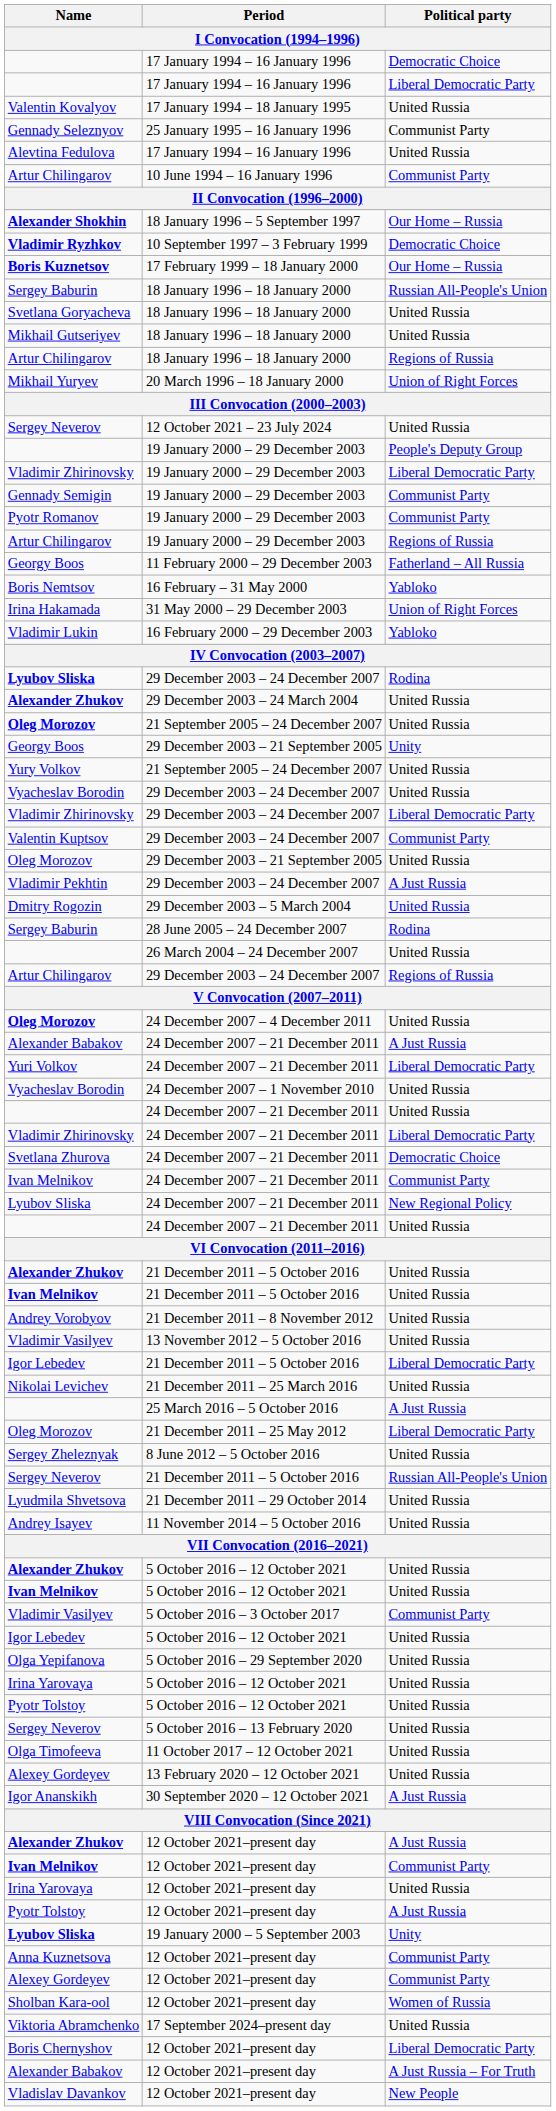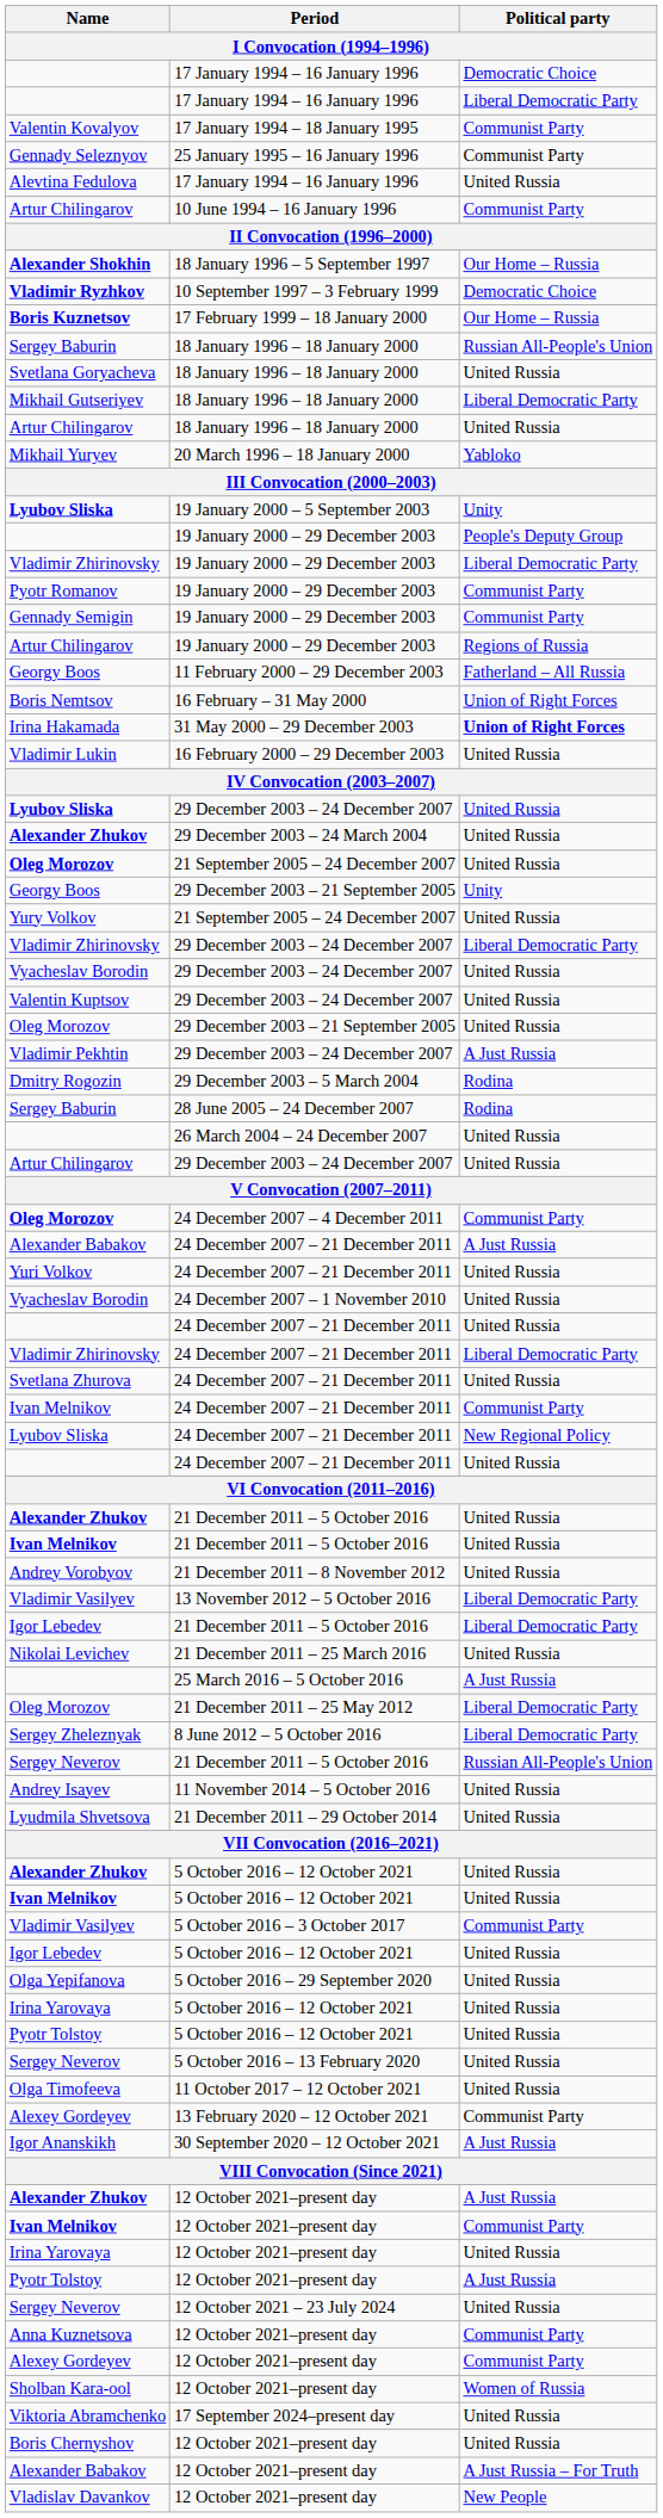 <table class="wikitable">
 <tr>
 <th>Name</th>
 <th>Period</th>
 <th>Political party</th>
 </tr>
 <tr>
 <th colspan="3" align="center"><a href='#'>I Convocation (1994–1996)</a></th>
 </tr>
 <tr>
 <td><strong></strong></td>
 <td>17 January 1994 – 16 January 1996</td>
 <td><a href='#'>Democratic Choice</a></td>
 </tr>
 <tr>
 <td></td>
 <td>17 January 1994 – 16 January 1996</td>
 <td><a href='#'>Liberal Democratic Party</a></td>
 </tr>
 <tr>
 <td><a href='#'>Valentin Kovalyov</a></td>
 <td>17 January 1994 – 18 January 1995</td>
-<td>United Russia</td>
+<td><a href='#'>Communist Party</a></td>
 </tr>
 <tr>
 <td><a href='#'>Gennady Seleznyov</a></td>
 <td>25 January 1995 – 16 January 1996</td>
 <td>Communist Party</td>
 </tr>
 <tr>
 <td><a href='#'>Alevtina Fedulova</a></td>
 <td>17 January 1994 – 16 January 1996</td>
 <td>United Russia</td>
 </tr>
 <tr>
 <td><a href='#'>Artur Chilingarov</a></td>
 <td>10 June 1994 – 16 January 1996</td>
 <td><a href='#'>Communist Party</a></td>
 </tr>
 <tr>
 <th colspan="3" align="center"><a href='#'>II Convocation (1996–2000)</a></th>
 </tr>
 <tr>
 <td><strong><a href='#'>Alexander Shokhin</a></strong></td>
 <td>18 January 1996 – 5 September 1997</td>
 <td><a href='#'>Our Home – Russia</a></td>
 </tr>
 <tr>
 <td><strong><a href='#'>Vladimir Ryzhkov</a></strong></td>
 <td>10 September 1997 – 3 February 1999</td>
 <td><a href='#'>Democratic Choice</a></td>
 </tr>
 <tr>
 <td><strong><a href='#'>Boris Kuznetsov</a></strong></td>
 <td>17 February 1999 – 18 January 2000</td>
 <td><a href='#'>Our Home – Russia</a></td>
 </tr>
 <tr>
 <td><a href='#'>Sergey Baburin</a></td>
 <td>18 January 1996 – 18 January 2000</td>
 <td><a href='#'>Russian All-People's Union</a></td>
 </tr>
 <tr>
 <td><a href='#'>Svetlana Goryacheva</a></td>
 <td>18 January 1996 – 18 January 2000</td>
 <td>United Russia</td>
 </tr>
 <tr>
 <td><a href='#'>Mikhail Gutseriyev</a></td>
 <td>18 January 1996 – 18 January 2000</td>
-<td>United Russia</td>
+<td><a href='#'>Liberal Democratic Party</a></td>
 </tr>
 <tr>
 <td><a href='#'>Artur Chilingarov</a></td>
 <td>18 January 1996 – 18 January 2000</td>
-<td><a href='#'>Regions of Russia</a></td>
+<td>United Russia</td>
 </tr>
 <tr>
 <td><a href='#'>Mikhail Yuryev</a></td>
 <td>20 March 1996 – 18 January 2000</td>
-<td><a href='#'>Union of Right Forces</a></td>
+<td><a href='#'>Yabloko</a></td>
 </tr>
 <tr>
 <th colspan="3" align="center"><a href='#'>III Convocation (2000–2003)</a></th>
 </tr>
 <tr>
-<td><a href='#'>Sergey Neverov</a></td>
-<td>12 October 2021 – 23 July 2024</td>
-<td>United Russia</td>
+<td><strong><a href='#'>Lyubov Sliska</a></strong></td>
+<td>19 January 2000 – 5 September 2003</td>
+<td><a href='#'>Unity</a></td>
 </tr>
 <tr>
 <td></td>
 <td>19 January 2000 – 29 December 2003</td>
 <td><a href='#'>People's Deputy Group</a></td>
 </tr>
 <tr>
 <td><a href='#'>Vladimir Zhirinovsky</a></td>
 <td>19 January 2000 – 29 December 2003</td>
 <td><a href='#'>Liberal Democratic Party</a></td>
 </tr>
 <tr>
-<td><a href='#'>Gennady Semigin</a></td>
+<td><a href='#'>Pyotr Romanov</a></td>
 <td>19 January 2000 – 29 December 2003</td>
 <td><a href='#'>Communist Party</a></td>
 </tr>
 <tr>
-<td><a href='#'>Pyotr Romanov</a></td>
+<td><a href='#'>Gennady Semigin</a></td>
 <td>19 January 2000 – 29 December 2003</td>
 <td><a href='#'>Communist Party</a></td>
 </tr>
 <tr>
 <td><a href='#'>Artur Chilingarov</a></td>
 <td>19 January 2000 – 29 December 2003</td>
 <td><a href='#'>Regions of Russia</a></td>
 </tr>
 <tr>
 <td><a href='#'>Georgy Boos</a></td>
 <td>11 February 2000 – 29 December 2003</td>
 <td><a href='#'>Fatherland – All Russia</a></td>
 </tr>
 <tr>
 <td><a href='#'>Boris Nemtsov</a></td>
 <td>16 February – 31 May 2000</td>
-<td><a href='#'>Yabloko</a></td>
+<td><a href='#'>Union of Right Forces</a></td>
 </tr>
 <tr>
 <td><a href='#'>Irina Hakamada</a></td>
 <td>31 May 2000 – 29 December 2003</td>
-<td><a href='#'>Union of Right Forces</a></td>
+<td><strong><a href='#'>Union of Right Forces</a></strong></td>
 </tr>
 <tr>
 <td><a href='#'>Vladimir Lukin</a></td>
 <td>16 February 2000 – 29 December 2003</td>
-<td><a href='#'>Yabloko</a></td>
+<td>United Russia</td>
 </tr>
 <tr>
 <th colspan="3" align="center"><a href='#'>IV Convocation (2003–2007)</a></th>
 </tr>
 <tr>
 <td><strong><a href='#'>Lyubov Sliska</a></strong></td>
 <td>29 December 2003 – 24 December 2007</td>
-<td><a href='#'>Rodina</a></td>
+<td><a href='#'>United Russia</a></td>
 </tr>
 <tr>
 <td><strong><a href='#'>Alexander Zhukov</a></strong></td>
 <td>29 December 2003 – 24 March 2004</td>
 <td>United Russia</td>
 </tr>
 <tr>
 <td><strong><a href='#'>Oleg Morozov</a></strong></td>
 <td>21 September 2005 – 24 December 2007</td>
 <td>United Russia</td>
 </tr>
 <tr>
 <td><a href='#'>Georgy Boos</a></td>
 <td>29 December 2003 – 21 September 2005</td>
 <td><a href='#'>Unity</a></td>
 </tr>
 <tr>
 <td><a href='#'>Yury Volkov</a></td>
 <td>21 September 2005 – 24 December 2007</td>
 <td>United Russia</td>
 </tr>
 <tr>
+<td><a href='#'>Vladimir Zhirinovsky</a></td>
+<td>29 December 2003 – 24 December 2007</td>
+<td><a href='#'>Liberal Democratic Party</a></td>
+</tr>
+<tr>
 <td><a href='#'>Vyacheslav Borodin</a></td>
 <td>29 December 2003 – 24 December 2007</td>
 <td>United Russia</td>
 </tr>
 <tr>
-<td><a href='#'>Vladimir Zhirinovsky</a></td>
-<td>29 December 2003 – 24 December 2007</td>
-<td><a href='#'>Liberal Democratic Party</a></td>
-</tr>
-<tr>
 <td><a href='#'>Valentin Kuptsov</a></td>
 <td>29 December 2003 – 24 December 2007</td>
-<td><a href='#'>Communist Party</a></td>
+<td>United Russia</td>
 </tr>
 <tr>
 <td><a href='#'>Oleg Morozov</a></td>
 <td>29 December 2003 – 21 September 2005</td>
 <td>United Russia</td>
 </tr>
 <tr>
 <td><a href='#'>Vladimir Pekhtin</a></td>
 <td>29 December 2003 – 24 December 2007</td>
 <td><a href='#'>A Just Russia</a></td>
 </tr>
 <tr>
 <td><a href='#'>Dmitry Rogozin</a></td>
 <td>29 December 2003 – 5 March 2004</td>
-<td><a href='#'>United Russia</a></td>
+<td><a href='#'>Rodina</a></td>
 </tr>
 <tr>
 <td><a href='#'>Sergey Baburin</a></td>
 <td>28 June 2005 – 24 December 2007</td>
 <td><a href='#'>Rodina</a></td>
 </tr>
 <tr>
 <td></td>
 <td>26 March 2004 – 24 December 2007</td>
 <td>United Russia</td>
 </tr>
 <tr>
 <td><a href='#'>Artur Chilingarov</a></td>
 <td>29 December 2003 – 24 December 2007</td>
-<td><a href='#'>Regions of Russia</a></td>
+<td>United Russia</td>
 </tr>
 <tr>
 <th colspan="3" align="center"><a href='#'>V Convocation (2007–2011)</a></th>
 </tr>
 <tr>
 <td><strong><a href='#'>Oleg Morozov</a></strong></td>
 <td>24 December 2007 – 4 December 2011</td>
-<td>United Russia</td>
+<td><a href='#'>Communist Party</a></td>
 </tr>
 <tr>
 <td><a href='#'>Alexander Babakov</a></td>
 <td>24 December 2007 – 21 December 2011</td>
 <td><a href='#'>A Just Russia</a></td>
 </tr>
 <tr>
 <td><a href='#'>Yuri Volkov</a></td>
 <td>24 December 2007 – 21 December 2011</td>
-<td><a href='#'>Liberal Democratic Party</a></td>
+<td>United Russia</td>
 </tr>
 <tr>
 <td><a href='#'>Vyacheslav Borodin</a></td>
 <td>24 December 2007 – 1 November 2010</td>
 <td>United Russia</td>
 </tr>
 <tr>
 <td></td>
 <td>24 December 2007 – 21 December 2011</td>
 <td>United Russia</td>
 </tr>
 <tr>
 <td><a href='#'>Vladimir Zhirinovsky</a></td>
 <td>24 December 2007 – 21 December 2011</td>
 <td><a href='#'>Liberal Democratic Party</a></td>
 </tr>
 <tr>
 <td><a href='#'>Svetlana Zhurova</a></td>
 <td>24 December 2007 – 21 December 2011</td>
-<td><a href='#'>Democratic Choice</a></td>
+<td>United Russia</td>
 </tr>
 <tr>
 <td><a href='#'>Ivan Melnikov</a></td>
 <td>24 December 2007 – 21 December 2011</td>
 <td><a href='#'>Communist Party</a></td>
 </tr>
 <tr>
 <td><a href='#'>Lyubov Sliska</a></td>
 <td>24 December 2007 – 21 December 2011</td>
 <td><a href='#'>New Regional Policy</a></td>
 </tr>
 <tr>
 <td></td>
 <td>24 December 2007 – 21 December 2011</td>
 <td>United Russia</td>
 </tr>
 <tr>
 <th colspan="3" align="center"><a href='#'>VI Convocation (2011–2016)</a></th>
 </tr>
 <tr>
 <td><strong><a href='#'>Alexander Zhukov</a></strong></td>
 <td>21 December 2011 – 5 October 2016</td>
 <td>United Russia</td>
 </tr>
 <tr>
 <td><strong><a href='#'>Ivan Melnikov</a></strong></td>
 <td>21 December 2011 – 5 October 2016</td>
 <td>United Russia</td>
 </tr>
 <tr>
 <td><a href='#'>Andrey Vorobyov</a></td>
 <td>21 December 2011 – 8 November 2012</td>
 <td>United Russia</td>
 </tr>
 <tr>
 <td><a href='#'>Vladimir Vasilyev</a></td>
 <td>13 November 2012 – 5 October 2016</td>
-<td>United Russia</td>
+<td><a href='#'>Liberal Democratic Party</a></td>
 </tr>
 <tr>
 <td><a href='#'>Igor Lebedev</a></td>
 <td>21 December 2011 – 5 October 2016</td>
 <td><a href='#'>Liberal Democratic Party</a></td>
 </tr>
 <tr>
 <td><a href='#'>Nikolai Levichev</a></td>
 <td>21 December 2011 – 25 March 2016</td>
 <td>United Russia</td>
 </tr>
 <tr>
 <td></td>
 <td>25 March 2016 – 5 October 2016</td>
 <td><a href='#'>A Just Russia</a></td>
 </tr>
 <tr>
 <td><a href='#'>Oleg Morozov</a></td>
 <td>21 December 2011 – 25 May 2012</td>
 <td><a href='#'>Liberal Democratic Party</a></td>
 </tr>
 <tr>
 <td><a href='#'>Sergey Zheleznyak</a></td>
 <td>8 June 2012 – 5 October 2016</td>
-<td>United Russia</td>
+<td><a href='#'>Liberal Democratic Party</a></td>
 </tr>
 <tr>
 <td><a href='#'>Sergey Neverov</a></td>
 <td>21 December 2011 – 5 October 2016</td>
 <td><a href='#'>Russian All-People's Union</a></td>
 </tr>
 <tr>
-<td><a href='#'>Lyudmila Shvetsova</a></td>
-<td>21 December 2011 – 29 October 2014</td>
+<td><a href='#'>Andrey Isayev</a></td>
+<td>11 November 2014 – 5 October 2016</td>
 <td>United Russia</td>
 </tr>
 <tr>
-<td><a href='#'>Andrey Isayev</a></td>
-<td>11 November 2014 – 5 October 2016</td>
+<td><a href='#'>Lyudmila Shvetsova</a></td>
+<td>21 December 2011 – 29 October 2014</td>
 <td>United Russia</td>
 </tr>
 <tr>
 <th colspan="3" align="center"><a href='#'>VII Convocation (2016–2021)</a></th>
 </tr>
 <tr>
 <td><strong><a href='#'>Alexander Zhukov</a></strong></td>
 <td>5 October 2016 – 12 October 2021</td>
 <td>United Russia</td>
 </tr>
 <tr>
 <td><strong><a href='#'>Ivan Melnikov</a></strong></td>
 <td>5 October 2016 – 12 October 2021</td>
 <td>United Russia</td>
 </tr>
 <tr>
 <td><a href='#'>Vladimir Vasilyev</a></td>
 <td>5 October 2016 – 3 October 2017</td>
 <td><a href='#'>Communist Party</a></td>
 </tr>
 <tr>
 <td><a href='#'>Igor Lebedev</a></td>
 <td>5 October 2016 – 12 October 2021</td>
 <td>United Russia</td>
 </tr>
 <tr>
 <td><a href='#'>Olga Yepifanova</a></td>
 <td>5 October 2016 – 29 September 2020</td>
 <td>United Russia</td>
 </tr>
 <tr>
 <td><a href='#'>Irina Yarovaya</a></td>
 <td>5 October 2016 – 12 October 2021</td>
 <td>United Russia</td>
 </tr>
 <tr>
 <td><a href='#'>Pyotr Tolstoy</a></td>
 <td>5 October 2016 – 12 October 2021</td>
 <td>United Russia</td>
 </tr>
 <tr>
 <td><a href='#'>Sergey Neverov</a></td>
 <td>5 October 2016 – 13 February 2020</td>
 <td>United Russia</td>
 </tr>
 <tr>
 <td><a href='#'>Olga Timofeeva</a></td>
 <td>11 October 2017 – 12 October 2021</td>
 <td>United Russia</td>
 </tr>
 <tr>
 <td><a href='#'>Alexey Gordeyev</a></td>
 <td>13 February 2020 – 12 October 2021</td>
-<td>United Russia</td>
+<td>Communist Party</td>
 </tr>
 <tr>
 <td><a href='#'>Igor Ananskikh</a></td>
 <td>30 September 2020 – 12 October 2021</td>
 <td><a href='#'>A Just Russia</a></td>
 </tr>
 <tr>
 <th colspan="3" align="center"><a href='#'>VIII Convocation (Since 2021)</a></th>
 </tr>
 <tr>
 <td><strong><a href='#'>Alexander Zhukov</a></strong></td>
 <td>12 October 2021–present day</td>
 <td><a href='#'>A Just Russia</a></td>
 </tr>
 <tr>
 <td><strong><a href='#'>Ivan Melnikov</a></strong></td>
 <td>12 October 2021–present day</td>
 <td><a href='#'>Communist Party</a></td>
 </tr>
 <tr>
 <td><a href='#'>Irina Yarovaya</a></td>
 <td>12 October 2021–present day</td>
 <td>United Russia</td>
 </tr>
 <tr>
 <td><a href='#'>Pyotr Tolstoy</a></td>
 <td>12 October 2021–present day</td>
 <td><a href='#'>A Just Russia</a></td>
 </tr>
 <tr>
-<td><strong><a href='#'>Lyubov Sliska</a></strong></td>
-<td>19 January 2000 – 5 September 2003</td>
-<td><a href='#'>Unity</a></td>
+<td><a href='#'>Sergey Neverov</a></td>
+<td>12 October 2021 – 23 July 2024</td>
+<td>United Russia</td>
 </tr>
 <tr>
 <td><a href='#'>Anna Kuznetsova</a></td>
 <td>12 October 2021–present day</td>
 <td><a href='#'>Communist Party</a></td>
 </tr>
 <tr>
 <td><a href='#'>Alexey Gordeyev</a></td>
 <td>12 October 2021–present day</td>
 <td><a href='#'>Communist Party</a></td>
 </tr>
 <tr>
 <td><a href='#'>Sholban Kara-ool</a></td>
 <td>12 October 2021–present day</td>
 <td><a href='#'>Women of Russia</a></td>
 </tr>
 <tr>
 <td><a href='#'>Viktoria Abramchenko</a></td>
 <td>17 September 2024–present day</td>
 <td>United Russia</td>
 </tr>
 <tr>
 <td><a href='#'>Boris Chernyshov</a></td>
 <td>12 October 2021–present day</td>
-<td><a href='#'>Liberal Democratic Party</a></td>
+<td>United Russia</td>
 </tr>
 <tr>
 <td><a href='#'>Alexander Babakov</a></td>
 <td>12 October 2021–present day</td>
 <td><a href='#'>A Just Russia – For Truth</a></td>
 </tr>
 <tr>
 <td><a href='#'>Vladislav Davankov</a></td>
 <td>12 October 2021–present day</td>
 <td><a href='#'>New People</a></td>
 </tr>
 </table>
